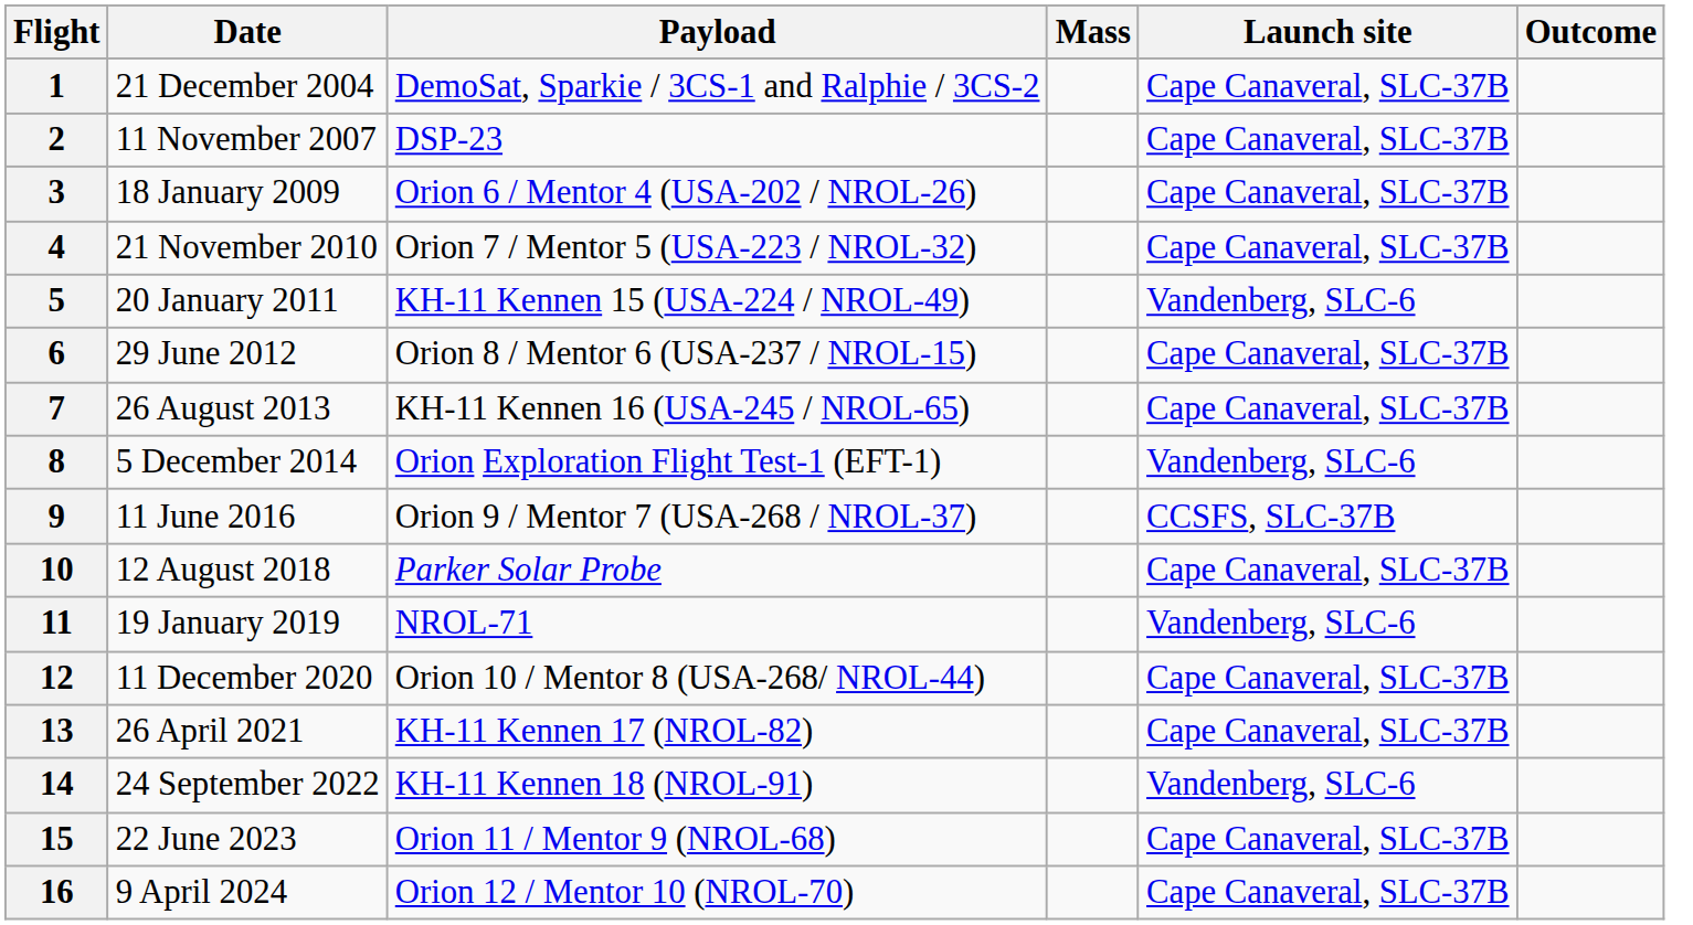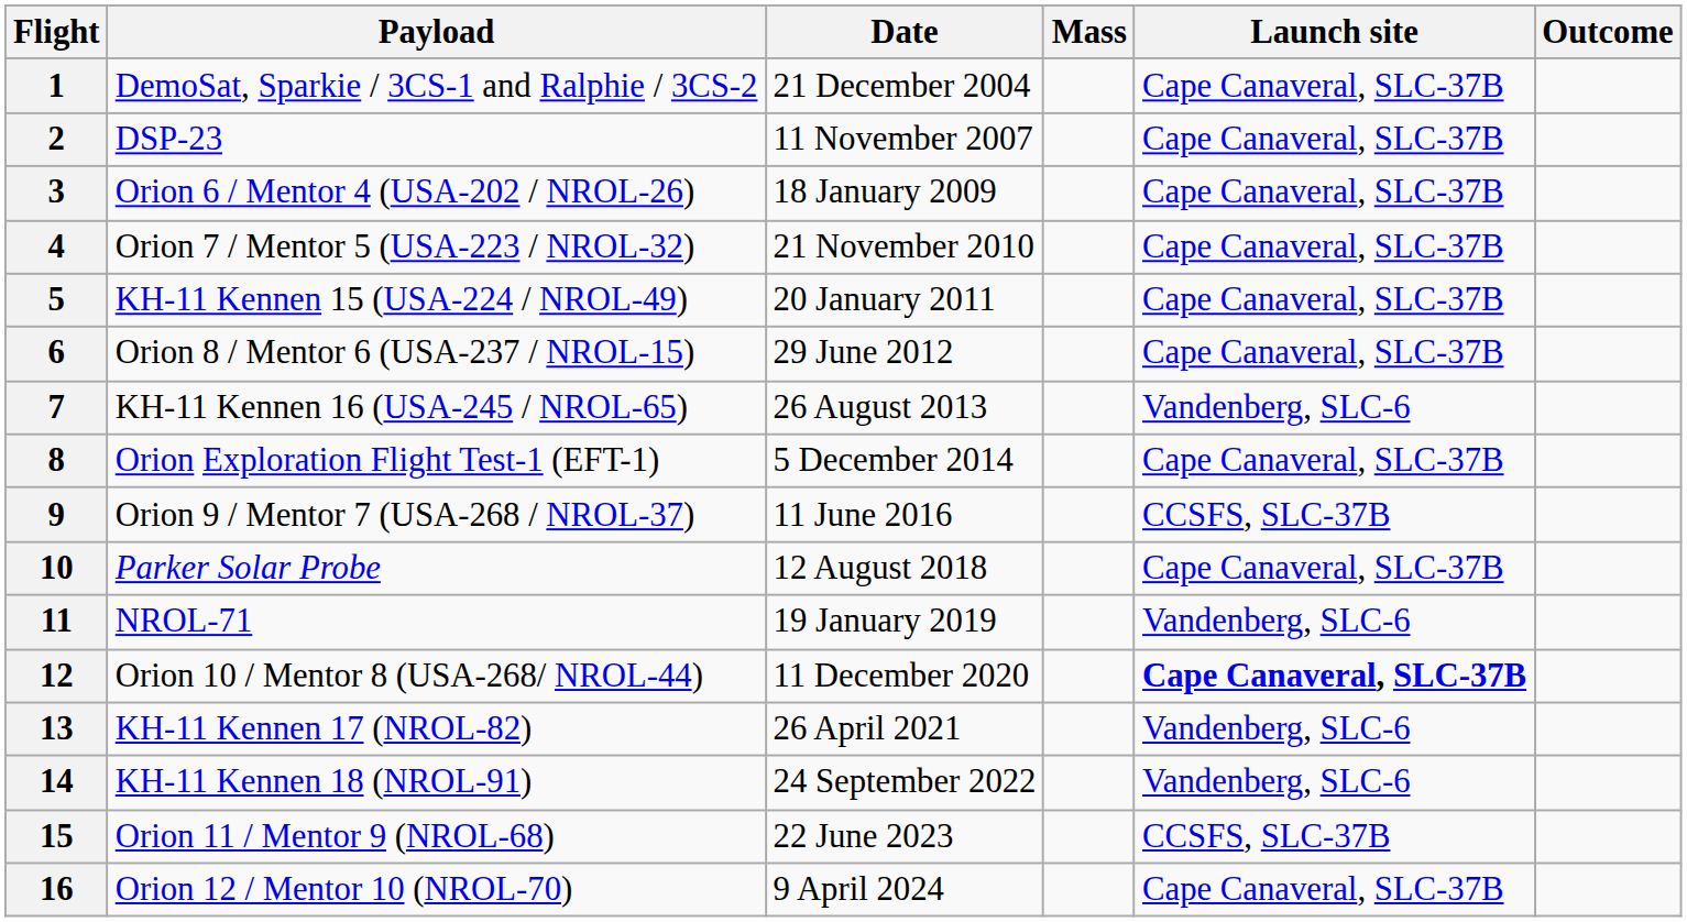 <table class="wikitable mw-collapsible">
 <tr>
 <th>Flight</th>
+<th>Payload </th>
 <th>Date</th>
-<th>Payload </th>
 <th>Mass</th>
 <th>Launch site</th>
 <th>Outcome </th>
 </tr>
 <tr>
 <th>1</th>
+<td><a href='#'>DemoSat</a>, <a href='#'>Sparkie</a> / <a href='#'>3CS-1</a> and <a href='#'>Ralphie</a> / <a href='#'>3CS-2</a></td>
 <td>21 December 2004</td>
-<td><a href='#'>DemoSat</a>, <a href='#'>Sparkie</a> / <a href='#'>3CS-1</a> and <a href='#'>Ralphie</a> / <a href='#'>3CS-2</a></td>
 <td></td>
 <td><a href='#'>Cape Canaveral</a>, <a href='#'>SLC-37B</a></td>
 <td></td>
 </tr>
 <tr>
 <th>2</th>
+<td><a href='#'>DSP-23</a></td>
 <td>11 November 2007</td>
-<td><a href='#'>DSP-23</a></td>
 <td></td>
 <td><a href='#'>Cape Canaveral</a>, <a href='#'>SLC-37B</a></td>
 <td></td>
 </tr>
 <tr>
 <th>3</th>
+<td><a href='#'>Orion 6 / Mentor 4</a> (<a href='#'>USA-202</a> / <a href='#'>NROL-26</a>)</td>
 <td>18 January 2009</td>
-<td><a href='#'>Orion 6 / Mentor 4</a> (<a href='#'>USA-202</a> / <a href='#'>NROL-26</a>)</td>
 <td></td>
 <td><a href='#'>Cape Canaveral</a>, <a href='#'>SLC-37B</a></td>
 <td></td>
 </tr>
 <tr>
 <th>4</th>
+<td>Orion 7 / Mentor 5 (<a href='#'>USA-223</a> / <a href='#'>NROL-32</a>)</td>
 <td>21 November 2010</td>
-<td>Orion 7 / Mentor 5 (<a href='#'>USA-223</a> / <a href='#'>NROL-32</a>)</td>
 <td></td>
 <td><a href='#'>Cape Canaveral</a>, <a href='#'>SLC-37B</a></td>
 <td></td>
 </tr>
 <tr>
 <th>5</th>
+<td><a href='#'>KH-11 Kennen</a> 15 (<a href='#'>USA-224</a> / <a href='#'>NROL-49</a>)</td>
 <td>20 January 2011</td>
-<td><a href='#'>KH-11 Kennen</a> 15 (<a href='#'>USA-224</a> / <a href='#'>NROL-49</a>)</td>
 <td></td>
-<td><a href='#'>Vandenberg</a>, <a href='#'>SLC-6</a></td>
+<td><a href='#'>Cape Canaveral</a>, <a href='#'>SLC-37B</a></td>
 <td></td>
 </tr>
 <tr>
 <th>6</th>
+<td>Orion 8 / Mentor 6 (USA-237 / <a href='#'>NROL-15</a>)</td>
 <td>29 June 2012</td>
-<td>Orion 8 / Mentor 6 (USA-237 / <a href='#'>NROL-15</a>)</td>
 <td></td>
 <td><a href='#'>Cape Canaveral</a>, <a href='#'>SLC-37B</a></td>
 <td></td>
 </tr>
 <tr>
 <th>7</th>
+<td>KH-11 Kennen 16 (<a href='#'>USA-245</a> / <a href='#'>NROL-65</a>)</td>
 <td>26 August 2013</td>
-<td>KH-11 Kennen 16 (<a href='#'>USA-245</a> / <a href='#'>NROL-65</a>)</td>
+<td></td>
+<td><a href='#'>Vandenberg</a>, <a href='#'>SLC-6</a></td>
+<td></td>
+</tr>
+<tr>
+<th>8</th>
+<td><a href='#'>Orion</a> <a href='#'>Exploration Flight Test-1</a> (EFT-1)</td>
+<td>5 December 2014</td>
 <td></td>
 <td><a href='#'>Cape Canaveral</a>, <a href='#'>SLC-37B</a></td>
 <td></td>
 </tr>
 <tr>
-<th>8</th>
-<td>5 December 2014</td>
-<td><a href='#'>Orion</a> <a href='#'>Exploration Flight Test-1</a> (EFT-1)</td>
-<td></td>
-<td><a href='#'>Vandenberg</a>, <a href='#'>SLC-6</a></td>
-<td></td>
-</tr>
-<tr>
 <th>9</th>
+<td>Orion 9 / Mentor 7 (USA-268 / <a href='#'>NROL-37</a>)</td>
 <td>11 June 2016</td>
-<td>Orion 9 / Mentor 7 (USA-268 / <a href='#'>NROL-37</a>)</td>
 <td></td>
 <td><a href='#'>CCSFS</a>, <a href='#'>SLC-37B</a></td>
 <td></td>
 </tr>
 <tr>
 <th>10</th>
+<td><em><a href='#'>Parker Solar Probe</a></em></td>
 <td>12 August 2018</td>
-<td><em><a href='#'>Parker Solar Probe</a></em></td>
 <td></td>
 <td><a href='#'>Cape Canaveral</a>, <a href='#'>SLC-37B</a></td>
 <td></td>
 </tr>
 <tr>
 <th>11</th>
+<td><a href='#'>NROL-71</a></td>
 <td>19 January 2019</td>
-<td><a href='#'>NROL-71</a></td>
 <td></td>
 <td><a href='#'>Vandenberg</a>, <a href='#'>SLC-6</a></td>
 <td></td>
 </tr>
 <tr>
 <th>12</th>
+<td>Orion 10 / Mentor 8 (USA-268/ <a href='#'>NROL-44</a>)</td>
 <td>11 December 2020</td>
-<td>Orion 10 / Mentor 8 (USA-268/ <a href='#'>NROL-44</a>)</td>
 <td></td>
-<td><a href='#'>Cape Canaveral</a>, <a href='#'>SLC-37B</a></td>
+<td><strong><a href='#'>Cape Canaveral</a>, <a href='#'>SLC-37B</a></strong></td>
 <td></td>
 </tr>
 <tr>
 <th>13</th>
+<td><a href='#'>KH-11 Kennen 17</a> (<a href='#'>NROL-82</a>)</td>
 <td>26 April 2021</td>
-<td><a href='#'>KH-11 Kennen 17</a> (<a href='#'>NROL-82</a>)</td>
 <td></td>
-<td><a href='#'>Cape Canaveral</a>, <a href='#'>SLC-37B</a></td>
+<td><a href='#'>Vandenberg</a>, <a href='#'>SLC-6</a></td>
 <td></td>
 </tr>
 <tr>
 <th>14</th>
+<td><a href='#'>KH-11 Kennen 18</a> (<a href='#'>NROL-91</a>)</td>
 <td>24 September 2022</td>
-<td><a href='#'>KH-11 Kennen 18</a> (<a href='#'>NROL-91</a>)</td>
 <td></td>
 <td><a href='#'>Vandenberg</a>, <a href='#'>SLC-6</a></td>
 <td></td>
 </tr>
 <tr>
 <th>15</th>
+<td><a href='#'>Orion 11 / Mentor 9</a> (<a href='#'>NROL-68</a>)</td>
 <td>22 June 2023</td>
-<td><a href='#'>Orion 11 / Mentor 9</a> (<a href='#'>NROL-68</a>)</td>
 <td></td>
-<td><a href='#'>Cape Canaveral</a>, <a href='#'>SLC-37B</a></td>
+<td><a href='#'>CCSFS</a>, <a href='#'>SLC-37B</a></td>
 <td></td>
 </tr>
 <tr>
 <th>16</th>
+<td><a href='#'>Orion 12 / Mentor 10</a> (<a href='#'>NROL-70</a>)</td>
 <td>9 April 2024</td>
-<td><a href='#'>Orion 12 / Mentor 10</a> (<a href='#'>NROL-70</a>)</td>
 <td></td>
 <td><a href='#'>Cape Canaveral</a>, <a href='#'>SLC-37B</a></td>
 <td></td>
 </tr>
 </table>
